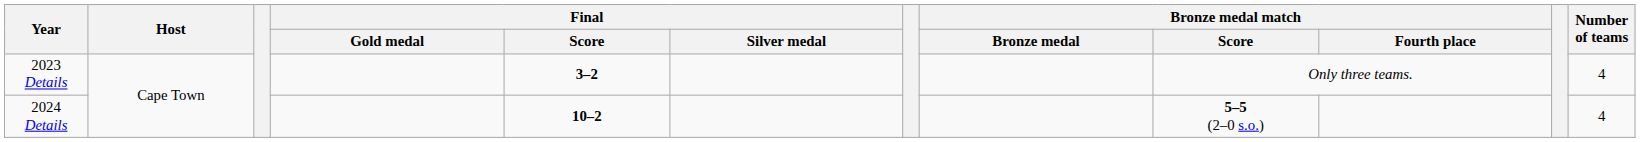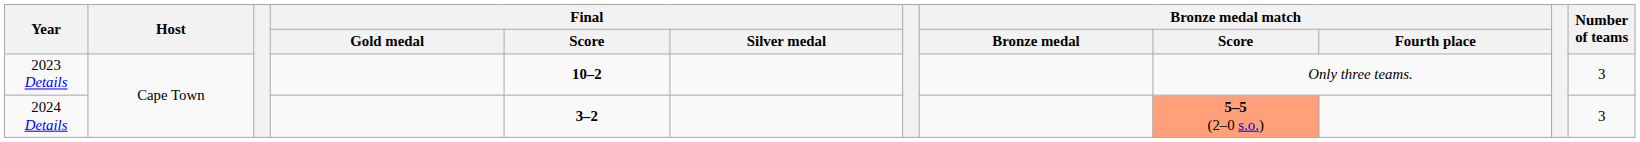 <table class="wikitable" style="text-align:center;width:100%; font-size:90%;">
 <tr>
 <th rowspan=2 width=5%>Year</th>
 <th rowspan=2 width=10%>Host</th>
 <th width=1% rowspan=6></th>
 <th colspan=3>Final</th>
 <th width=1% rowspan=6></th>
 <th colspan=3>Bronze medal match</th>
 <th width=1% rowspan=6></th>
 <th width=4% rowspan=2>Number of teams</th>
 </tr>
 <tr>
 <th width=14%>Gold medal</th>
 <th width=10%>Score</th>
 <th width=14%>Silver medal</th>
 <th width=14%>Bronze medal</th>
 <th width=10%>Score</th>
 <th width=14%>Fourth place</th>
 </tr>
 <tr>
 <td>2023<br><em><a href='#'>Details</a></em></td>
 <td rowspan=2>Cape Town</td>
 <td><strong></strong></td>
-<td><strong>3–2</strong></td>
+<td><strong>10–2</strong></td>
 <td></td>
 <td></td>
 <td colspan=3><em>Only three teams.</em></td>
-<td>4</td>
+<td>3</td>
 </tr>
 <tr>
 <td>2024<br><em><a href='#'>Details</a></em></td>
 <td><strong></strong></td>
-<td><strong>10–2</strong></td>
+<td><strong>3–2</strong></td>
 <td></td>
 <td></td>
-<td><strong>5–5</strong><br>(2–0 <a href='#'>s.o.</a>)</td>
+<td style="background: lightsalmon;"><strong>5–5</strong><br>(2–0 <a href='#'>s.o.</a>)</td>
 <td></td>
-<td>4</td>
+<td>3</td>
 </tr>
 </table>
